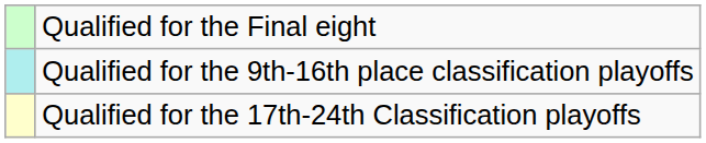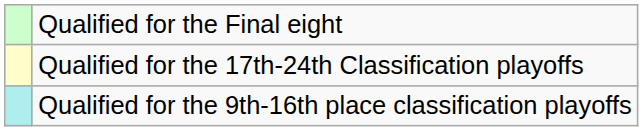 <table class="wikitable" style="text-align: left;">
 <tr>
 <td width="10px" bgcolor="#ccffcc"></td>
 <td>Qualified for the Final eight</td>
 </tr>
 <tr>
+<td width="10px" bgcolor="#ffffcc"></td>
+<td>Qualified for the 17th-24th Classification playoffs</td>
+</tr>
+<tr>
 <td width="10px" bgcolor="#afeeee"></td>
 <td>Qualified for the 9th-16th place classification playoffs</td>
 </tr>
-<tr>
-<td width="10px" bgcolor="#ffffcc"></td>
-<td>Qualified for the 17th-24th Classification playoffs</td>
-</tr>
 </table>
